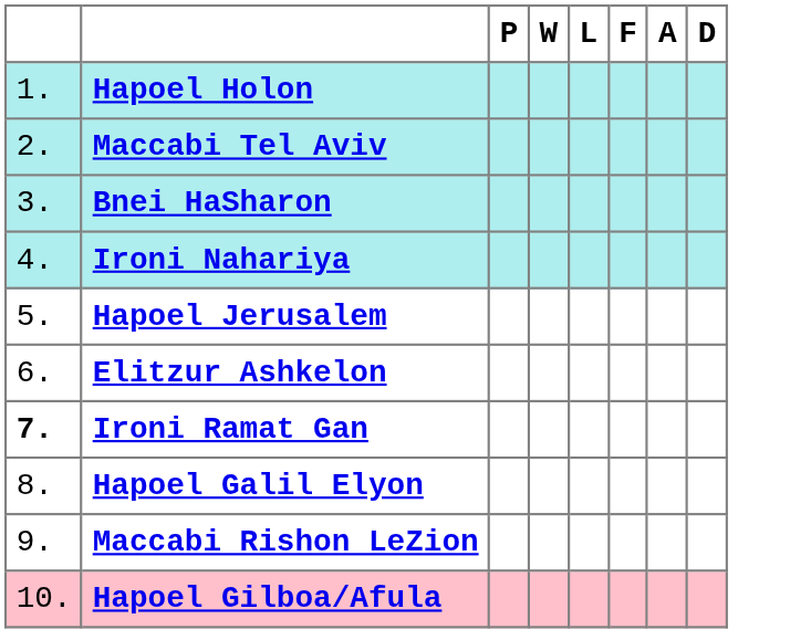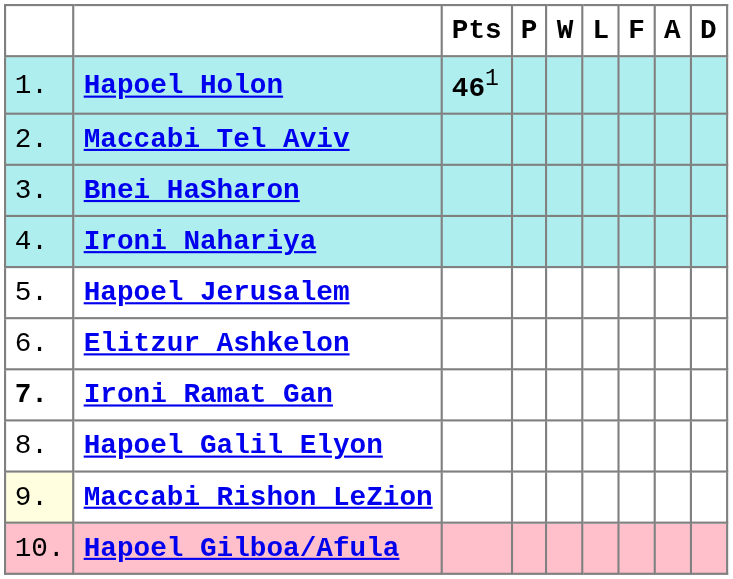 <table class="toccolours" border="1" cellpadding="4" cellspacing="0" style="border-collapse: collapse; margin:0 ;">
 <tr>
 <th></th>
 <th></th>
+<th>Pts</th>
 <th>P</th>
 <th>W</th>
 <th>L</th>
 <th>F</th>
 <th>Α</th>
 <th>D</th>
 </tr>
 <tr bgcolor="afeeee">
 <td>1.</td>
 <td><strong><a href='#'>Hapoel Holon</a></strong></td>
+<td><div><strong>46</strong><sup><span>1</span></sup></div></td>
 <td></td>
 <td></td>
 <td></td>
 <td></td>
 <td></td>
 <td></td>
 </tr>
 <tr bgcolor="afeeee">
 <td>2.</td>
 <td><strong><a href='#'>Maccabi Tel Aviv</a></strong></td>
 <td></td>
 <td></td>
 <td></td>
 <td></td>
 <td></td>
 <td></td>
+<td></td>
 </tr>
 <tr bgcolor="afeeee">
 <td>3.</td>
 <td><strong><a href='#'>Bnei HaSharon</a></strong></td>
+<td></td>
 <td></td>
 <td></td>
 <td></td>
 <td></td>
 <td></td>
 <td></td>
 </tr>
 <tr bgcolor="afeeee">
 <td>4.</td>
 <td><strong><a href='#'>Ironi Nahariya</a></strong></td>
 <td></td>
 <td></td>
 <td></td>
 <td></td>
 <td></td>
 <td></td>
+<td></td>
 </tr>
 <tr>
 <td>5.</td>
 <td><strong><a href='#'>Hapoel Jerusalem</a></strong></td>
+<td></td>
 <td></td>
 <td></td>
 <td></td>
 <td></td>
 <td></td>
 <td></td>
 </tr>
 <tr>
 <td>6.</td>
 <td><strong><a href='#'>Elitzur Ashkelon</a></strong></td>
 <td></td>
 <td></td>
 <td></td>
 <td></td>
 <td></td>
 <td></td>
+<td></td>
 </tr>
 <tr>
 <td><strong>7.</strong></td>
 <td><strong><a href='#'>Ironi Ramat Gan</a></strong></td>
+<td></td>
 <td></td>
 <td></td>
 <td></td>
 <td></td>
 <td></td>
 <td></td>
 </tr>
 <tr>
 <td>8.</td>
 <td><strong><a href='#'>Hapoel Galil Elyon</a></strong></td>
 <td></td>
 <td></td>
 <td></td>
 <td></td>
 <td></td>
 <td></td>
+<td></td>
 </tr>
 <tr>
-<td>9.</td>
+<td style="background: lightyellow;">9.</td>
 <td><strong><a href='#'>Maccabi Rishon LeZion</a></strong></td>
+<td></td>
 <td></td>
 <td></td>
 <td></td>
 <td></td>
 <td></td>
 <td></td>
 </tr>
 <tr bgcolor="ffc0cb">
 <td>10.</td>
 <td><strong><a href='#'>Hapoel Gilboa/Afula</a></strong></td>
 <td></td>
 <td></td>
 <td></td>
 <td></td>
 <td></td>
 <td></td>
+<td></td>
 </tr>
 </table>
